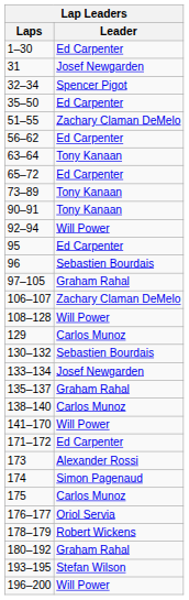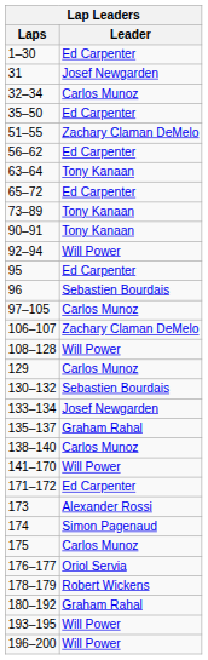 <table class="wikitable">
 <tr>
 <th colspan=2>Lap Leaders</th>
 </tr>
 <tr>
 <th>Laps</th>
 <th>Leader</th>
 </tr>
 <tr>
 <td>1–30</td>
 <td><a href='#'>Ed Carpenter</a></td>
 </tr>
 <tr>
 <td>31</td>
 <td><a href='#'>Josef Newgarden</a></td>
 </tr>
 <tr>
 <td>32–34</td>
-<td><a href='#'>Spencer Pigot</a></td>
+<td><a href='#'>Carlos Munoz</a></td>
 </tr>
 <tr>
 <td>35–50</td>
 <td><a href='#'>Ed Carpenter</a></td>
 </tr>
 <tr>
 <td>51–55</td>
 <td><a href='#'>Zachary Claman DeMelo</a></td>
 </tr>
 <tr>
 <td>56–62</td>
 <td><a href='#'>Ed Carpenter</a></td>
 </tr>
 <tr>
 <td>63–64</td>
 <td><a href='#'>Tony Kanaan</a></td>
 </tr>
 <tr>
 <td>65–72</td>
 <td><a href='#'>Ed Carpenter</a></td>
 </tr>
 <tr>
 <td>73–89</td>
 <td><a href='#'>Tony Kanaan</a></td>
 </tr>
 <tr>
 <td>90–91</td>
 <td><a href='#'>Tony Kanaan</a></td>
 </tr>
 <tr>
 <td>92–94</td>
 <td><a href='#'>Will Power</a></td>
 </tr>
 <tr>
 <td>95</td>
 <td><a href='#'>Ed Carpenter</a></td>
 </tr>
 <tr>
 <td>96</td>
 <td><a href='#'>Sebastien Bourdais</a></td>
 </tr>
 <tr>
 <td>97–105</td>
-<td><a href='#'>Graham Rahal</a></td>
+<td><a href='#'>Carlos Munoz</a></td>
 </tr>
 <tr>
 <td>106–107</td>
 <td><a href='#'>Zachary Claman DeMelo</a></td>
 </tr>
 <tr>
 <td>108–128</td>
 <td><a href='#'>Will Power</a></td>
 </tr>
 <tr>
 <td>129</td>
 <td><a href='#'>Carlos Munoz</a></td>
 </tr>
 <tr>
 <td>130–132</td>
 <td><a href='#'>Sebastien Bourdais</a></td>
 </tr>
 <tr>
 <td>133–134</td>
 <td><a href='#'>Josef Newgarden</a></td>
 </tr>
 <tr>
 <td>135–137</td>
 <td><a href='#'>Graham Rahal</a></td>
 </tr>
 <tr>
 <td>138–140</td>
 <td><a href='#'>Carlos Munoz</a></td>
 </tr>
 <tr>
 <td>141–170</td>
 <td><a href='#'>Will Power</a></td>
 </tr>
 <tr>
 <td>171–172</td>
 <td><a href='#'>Ed Carpenter</a></td>
 </tr>
 <tr>
 <td>173</td>
 <td><a href='#'>Alexander Rossi</a></td>
 </tr>
 <tr>
 <td>174</td>
 <td><a href='#'>Simon Pagenaud</a></td>
 </tr>
 <tr>
 <td>175</td>
 <td><a href='#'>Carlos Munoz</a></td>
 </tr>
 <tr>
 <td>176–177</td>
 <td><a href='#'>Oriol Servia</a></td>
 </tr>
 <tr>
 <td>178–179</td>
 <td><a href='#'>Robert Wickens</a></td>
 </tr>
 <tr>
 <td>180–192</td>
 <td><a href='#'>Graham Rahal</a></td>
 </tr>
 <tr>
 <td>193–195</td>
-<td><a href='#'>Stefan Wilson</a></td>
+<td><a href='#'>Will Power</a></td>
 </tr>
 <tr>
 <td>196–200</td>
 <td><a href='#'>Will Power</a></td>
 </tr>
 </table>
